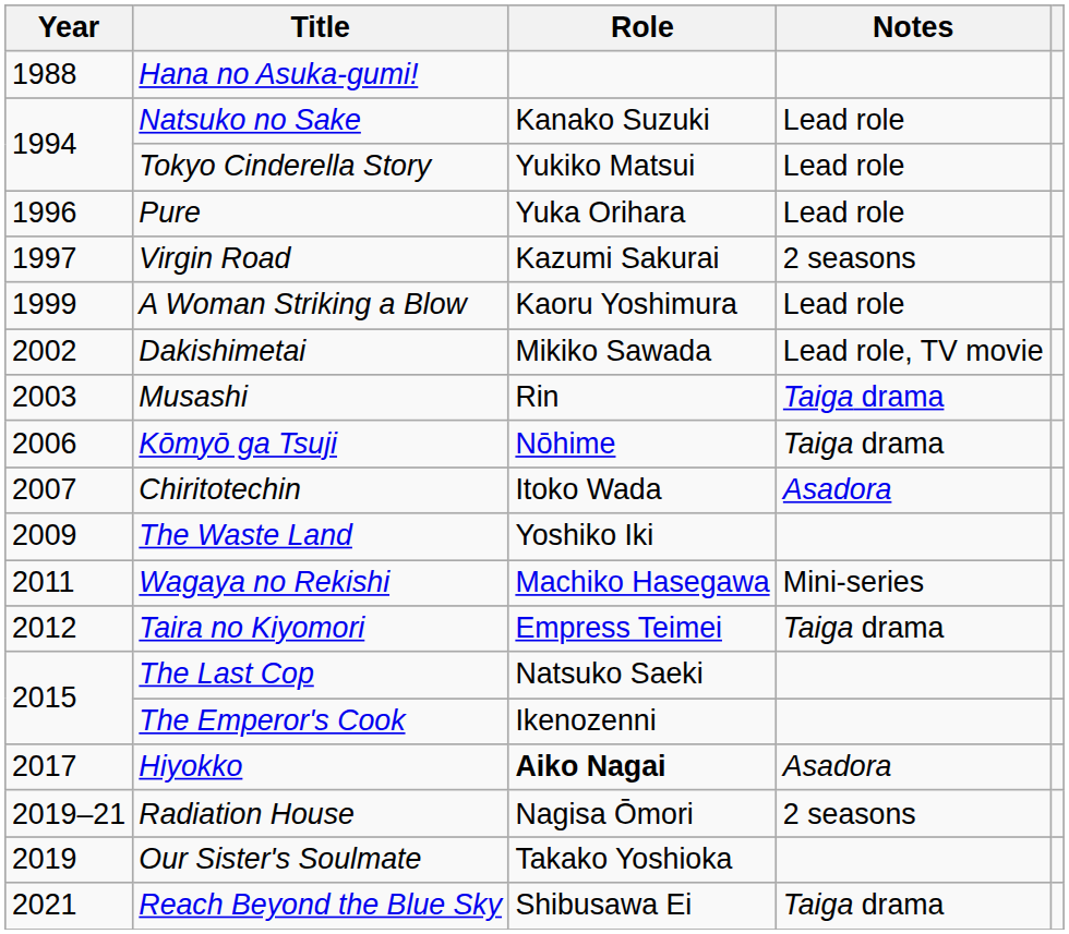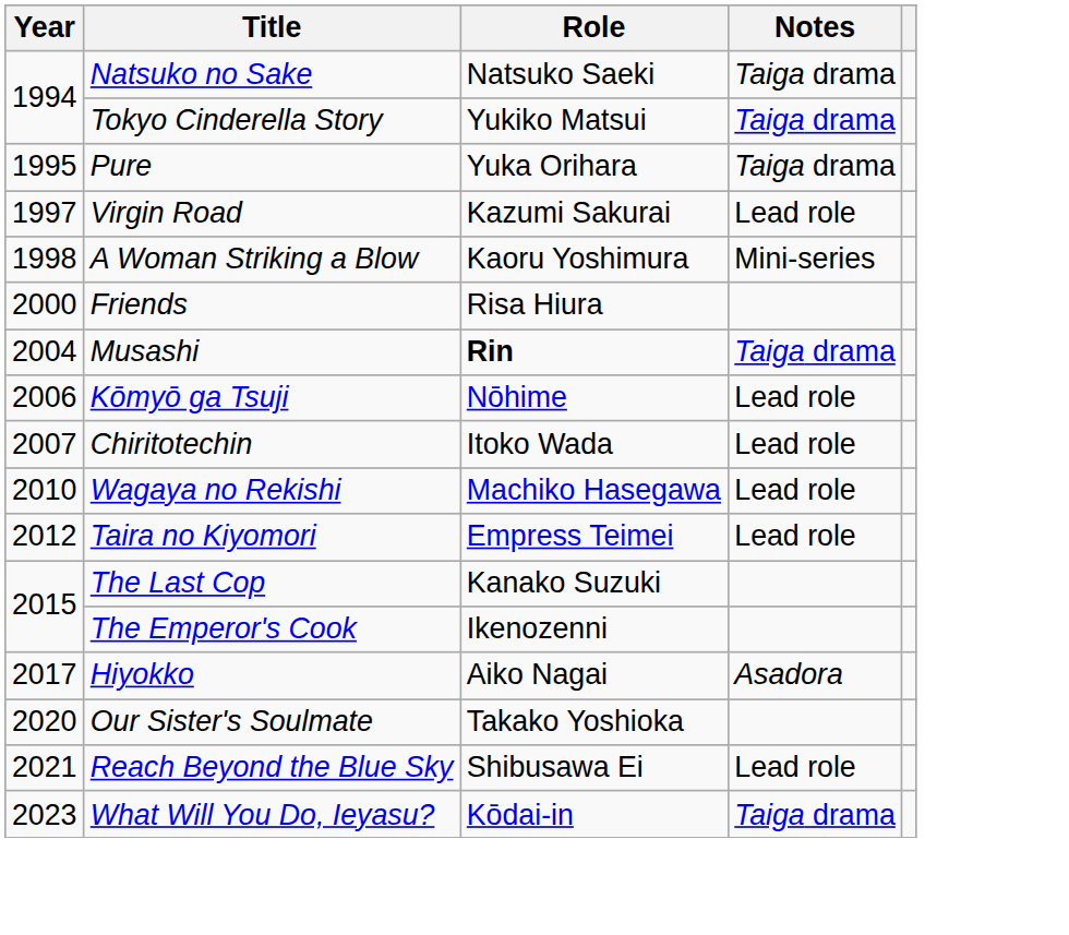 <table class="wikitable sortable">
 <tr>
 <th>Year</th>
 <th>Title</th>
 <th>Role</th>
 <th class="unsortable">Notes</th>
 <th class="unsortable"></th>
 </tr>
 <tr>
-<td>1988</td>
-<td><em><a href='#'>Hana no Asuka-gumi!</a></em></td>
-<td></td>
-<td></td>
-<td></td>
-</tr>
-<tr>
 <td rowspan=2>1994</td>
 <td><em><a href='#'>Natsuko no Sake</a></em></td>
-<td>Kanako Suzuki</td>
-<td>Lead role</td>
+<td>Natsuko Saeki</td>
+<td><em>Taiga</em> drama</td>
 <td></td>
 </tr>
 <tr>
 <td><em>Tokyo Cinderella Story</em></td>
 <td>Yukiko Matsui</td>
-<td>Lead role</td>
+<td><a href='#'><em>Taiga</em> drama</a></td>
 <td></td>
 </tr>
 <tr>
-<td>1996</td>
+<td>1995</td>
 <td><em>Pure</em></td>
 <td>Yuka Orihara</td>
-<td>Lead role</td>
+<td><em>Taiga</em> drama</td>
 <td></td>
 </tr>
 <tr>
 <td>1997</td>
 <td><em>Virgin Road</em></td>
 <td>Kazumi Sakurai</td>
-<td>2 seasons</td>
-<td></td>
-</tr>
-<tr>
-<td>1999</td>
-<td><em>A Woman Striking a Blow</em></td>
-<td>Kaoru Yoshimura</td>
 <td>Lead role</td>
 <td></td>
 </tr>
 <tr>
-<td>2002</td>
-<td><em>Dakishimetai</em></td>
-<td>Mikiko Sawada</td>
-<td>Lead role, TV movie</td>
+<td>1998</td>
+<td><em>A Woman Striking a Blow</em></td>
+<td>Kaoru Yoshimura</td>
+<td>Mini-series</td>
 <td></td>
 </tr>
 <tr>
-<td>2003</td>
+<td>2000</td>
+<td><em>Friends</em></td>
+<td>Risa Hiura</td>
+<td></td>
+<td></td>
+</tr>
+<tr>
+<td>2004</td>
 <td><em>Musashi</em></td>
-<td>Rin</td>
+<td><strong>Rin</strong></td>
 <td><a href='#'><em>Taiga</em> drama</a></td>
 <td></td>
 </tr>
 <tr>
 <td>2006</td>
 <td><em><a href='#'>Kōmyō ga Tsuji</a></em></td>
 <td><a href='#'>Nōhime</a></td>
-<td><em>Taiga</em> drama</td>
+<td>Lead role</td>
 <td></td>
 </tr>
 <tr>
 <td>2007</td>
 <td><em>Chiritotechin</em></td>
 <td>Itoko Wada</td>
-<td><em><a href='#'>Asadora</a></em></td>
+<td>Lead role</td>
 <td></td>
 </tr>
 <tr>
-<td>2009</td>
-<td><em><a href='#'>The Waste Land</a></em></td>
-<td>Yoshiko Iki</td>
-<td></td>
-<td></td>
-</tr>
-<tr>
-<td>2011</td>
+<td>2010</td>
 <td><em><a href='#'>Wagaya no Rekishi</a></em></td>
 <td><a href='#'>Machiko Hasegawa</a></td>
-<td>Mini-series</td>
+<td>Lead role</td>
 <td></td>
 </tr>
 <tr>
 <td>2012</td>
 <td><em><a href='#'>Taira no Kiyomori</a></em></td>
 <td><a href='#'>Empress Teimei</a></td>
-<td><em>Taiga</em> drama</td>
+<td>Lead role</td>
 <td></td>
 </tr>
 <tr>
 <td rowspan=2>2015</td>
 <td><em><a href='#'>The Last Cop</a></em></td>
-<td>Natsuko Saeki</td>
+<td>Kanako Suzuki</td>
 <td></td>
 <td></td>
 </tr>
 <tr>
 <td><em><a href='#'>The Emperor's Cook</a></em></td>
 <td>Ikenozenni</td>
 <td></td>
 <td></td>
 </tr>
 <tr>
 <td>2017</td>
 <td><em><a href='#'>Hiyokko</a></em></td>
-<td><strong>Aiko Nagai</strong></td>
+<td>Aiko Nagai</td>
 <td><em>Asadora</em></td>
 <td></td>
 </tr>
 <tr>
-<td>2019–21</td>
-<td><em>Radiation House</em></td>
-<td>Nagisa Ōmori</td>
-<td>2 seasons</td>
-<td></td>
-</tr>
-<tr>
-<td>2019</td>
+<td>2020</td>
 <td><em>Our Sister's Soulmate</em></td>
 <td>Takako Yoshioka</td>
 <td></td>
 <td></td>
 </tr>
 <tr>
 <td>2021</td>
 <td><em><a href='#'>Reach Beyond the Blue Sky</a></em></td>
 <td>Shibusawa Ei</td>
-<td><em>Taiga</em> drama</td>
+<td>Lead role</td>
+<td></td>
+</tr>
+<tr>
+<td>2023</td>
+<td><em><a href='#'>What Will You Do, Ieyasu?</a></em></td>
+<td><a href='#'>Kōdai-in</a></td>
+<td><a href='#'><em>Taiga</em> drama</a></td>
 <td></td>
 </tr>
 <tr>
 </tr>
 </table>
